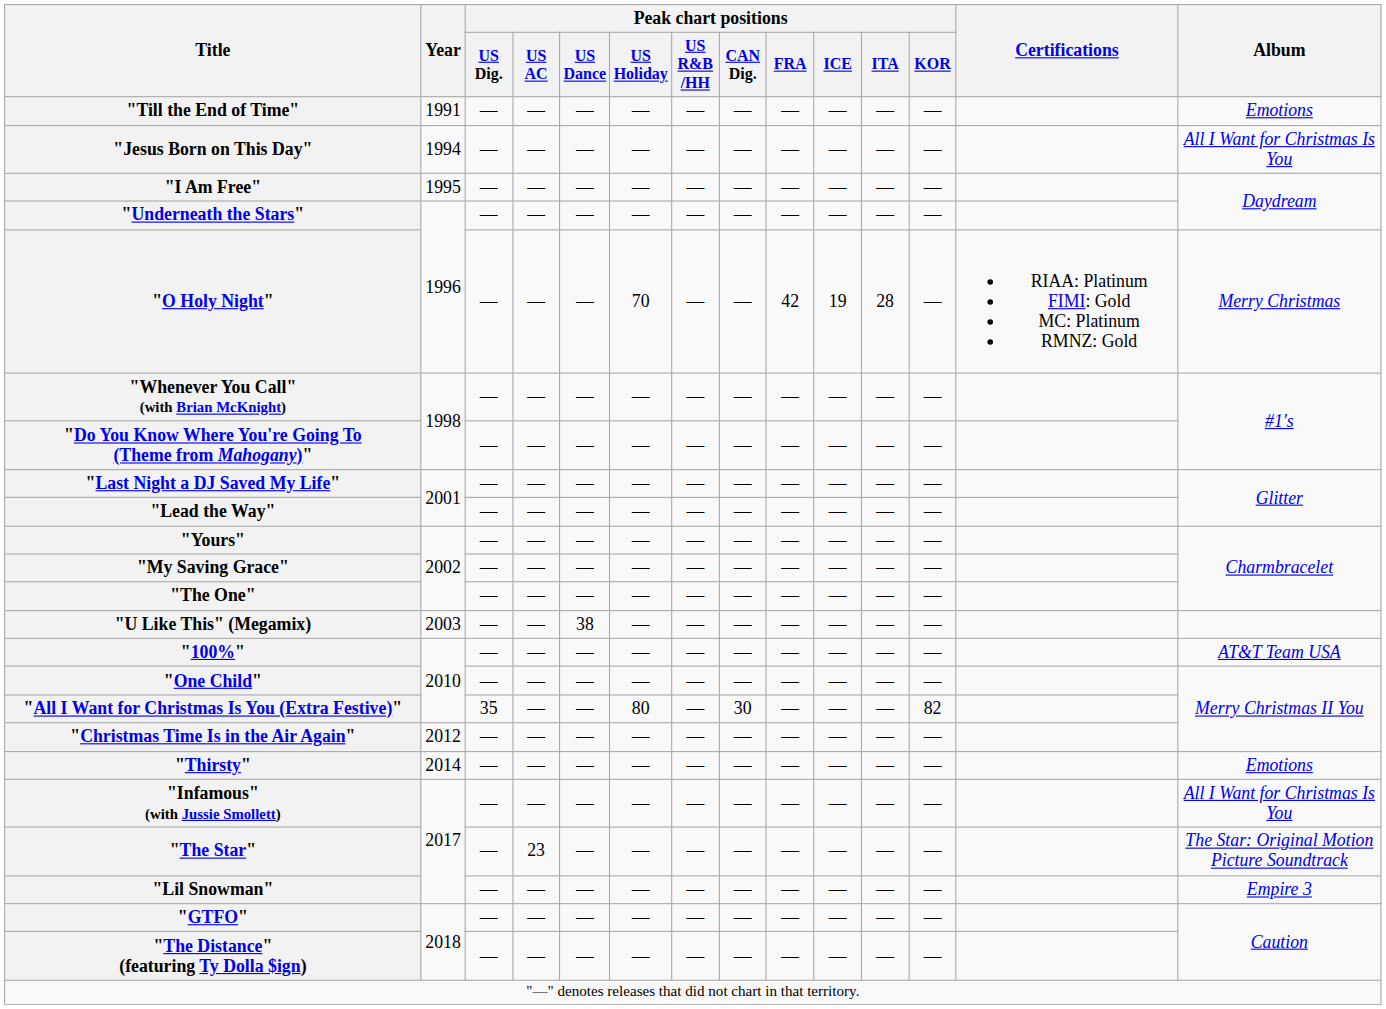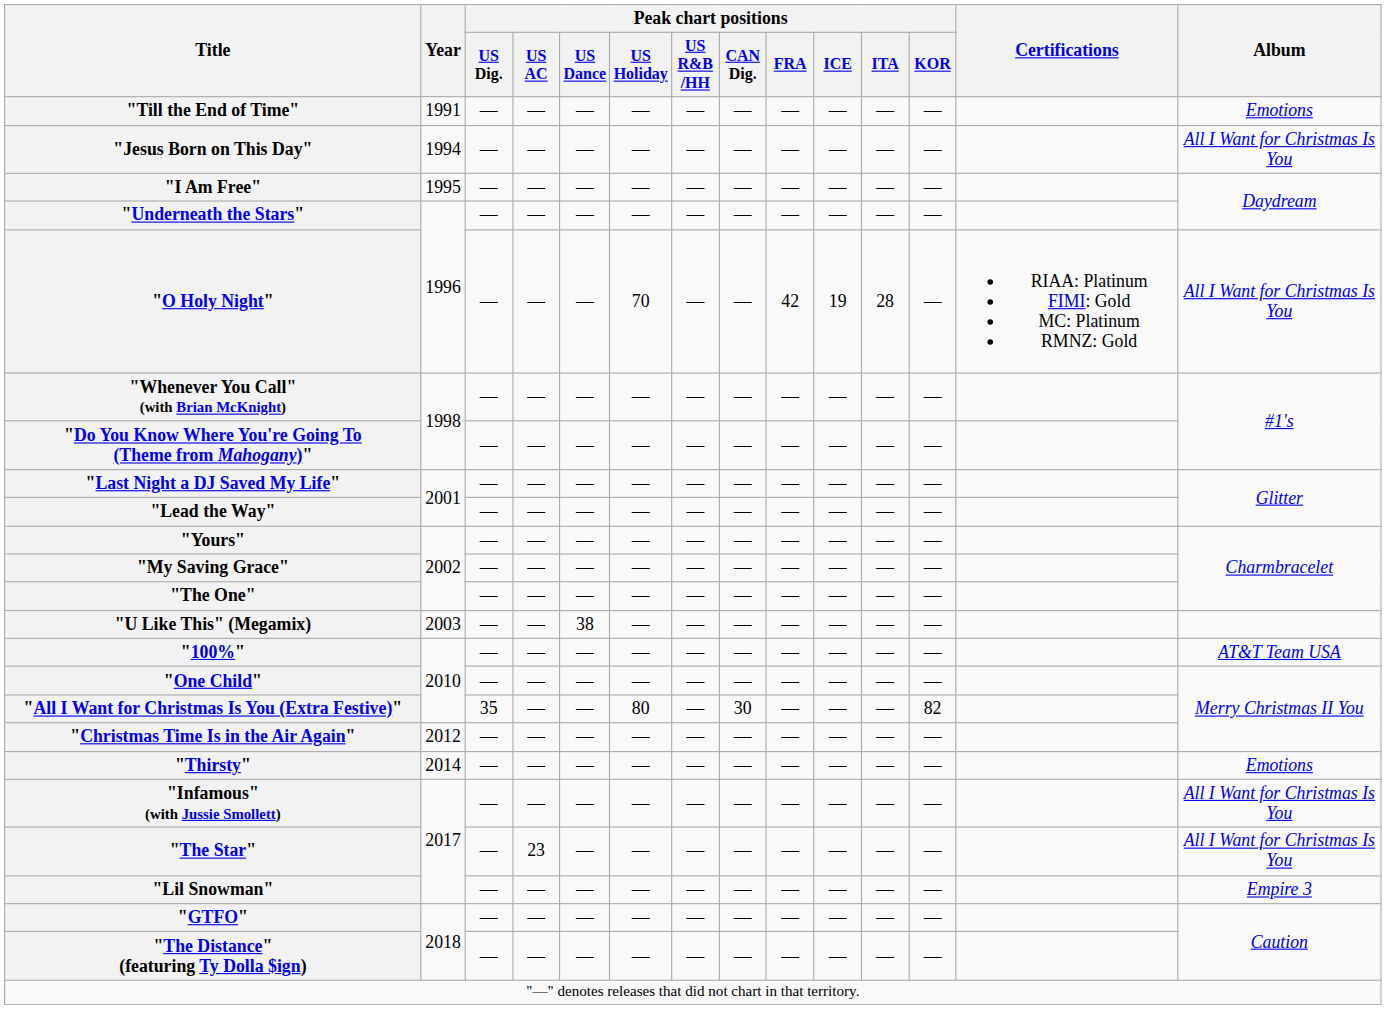 <table class="wikitable plainrowheaders" style="text-align:center;">
 <tr>
 <th scope="col" rowspan="2" style="width:23em;">Title</th>
 <th scope="col" rowspan="2">Year</th>
 <th scope="col" colspan="10">Peak chart positions</th>
 <th scope="col" rowspan="2" style="width:12em;"><a href='#'>Certifications</a></th>
 <th scope="col" rowspan="2" style="width:11em;">Album</th>
 </tr>
 <tr>
 <th scope="col" style="width:2.5em; font-size:90%;"><a href='#'>US</a> Dig.<br></th>
 <th scope="col" style="width:2.5em; font-size:90%;"><a href='#'>US<br>AC</a><br></th>
 <th scope="col" style="width:2.5em; font-size:90%;"><a href='#'>US<br>Dance</a><br></th>
 <th scope="col" style="width:2.5em; font-size:90%;"><a href='#'>US<br>Holiday</a><br></th>
 <th scope="col" style="width:2.5em; font-size:90%;"><a href='#'>US<br>R&B<br>/HH</a><br></th>
 <th scope="col" style="width:2.5em; font-size:90%;"><a href='#'>CAN</a> Dig.<br></th>
 <th scope="col" style="width:2.5em; font-size:90%;"><a href='#'>FRA</a><br></th>
 <th scope="col" style="width:2.5em; font-size:90%;"><a href='#'>ICE</a><br></th>
 <th scope="col" style="width:2.5em; font-size:90%;"><a href='#'>ITA</a><br></th>
 <th scope="col" style="width:2.5em; font-size:90%;"><a href='#'>KOR</a><br></th>
 </tr>
 <tr>
 <th scope="row">"Till the End of Time"</th>
 <td>1991</td>
 <td>—</td>
 <td>—</td>
 <td>—</td>
 <td>—</td>
 <td>—</td>
 <td>—</td>
 <td>—</td>
 <td>—</td>
 <td>—</td>
 <td>—</td>
 <td></td>
 <td><em><a href='#'>Emotions</a></em></td>
 </tr>
 <tr>
 <th scope="row">"Jesus Born on This Day"</th>
 <td>1994</td>
 <td>—</td>
 <td>—</td>
 <td>—</td>
 <td>—</td>
 <td>—</td>
 <td>—</td>
 <td>—</td>
 <td>—</td>
 <td>—</td>
 <td>—</td>
 <td></td>
 <td><em><a href='#'>All I Want for Christmas Is You</a></em></td>
 </tr>
 <tr>
 <th scope="row">"I Am Free"</th>
 <td>1995</td>
 <td>—</td>
 <td>—</td>
 <td>—</td>
 <td>—</td>
 <td>—</td>
 <td>—</td>
 <td>—</td>
 <td>—</td>
 <td>—</td>
 <td>—</td>
 <td></td>
 <td rowspan="2"><em><a href='#'>Daydream</a></em></td>
 </tr>
 <tr>
 <th scope="row">"<a href='#'>Underneath the Stars</a>"</th>
 <td rowspan="2">1996</td>
 <td>—</td>
 <td>—</td>
 <td>—</td>
 <td>—</td>
 <td>—</td>
 <td>—</td>
 <td>—</td>
 <td>—</td>
 <td>—</td>
 <td>—</td>
 <td></td>
 </tr>
 <tr>
 <th scope="row">"<a href='#'>O Holy Night</a>"</th>
 <td>—</td>
 <td>—</td>
 <td>—</td>
 <td>70</td>
 <td>—</td>
 <td>—</td>
 <td>42</td>
 <td>19</td>
 <td>28</td>
 <td>—</td>
 <td><br><ul><li>RIAA: Platinum</li><li><a href='#'>FIMI</a>: Gold</li><li>MC: Platinum</li><li>RMNZ: Gold</li></ul></td>
-<td><em><a href='#'>Merry Christmas</a></em></td>
+<td><em><a href='#'>All I Want for Christmas Is You</a></em></td>
 </tr>
 <tr>
 <th scope="row">"Whenever You Call" <br> <small>(with <a href='#'>Brian McKnight</a>)</small></th>
 <td rowspan="2">1998</td>
 <td>—</td>
 <td>—</td>
 <td>—</td>
 <td>—</td>
 <td>—</td>
 <td>—</td>
 <td>—</td>
 <td>—</td>
 <td>—</td>
 <td>—</td>
 <td></td>
 <td rowspan="2"><em><a href='#'>#1's</a></em></td>
 </tr>
 <tr>
 <th scope="row">"<a href='#'>Do You Know Where You're Going To <br> (Theme from <em>Mahogany</em>)</a>"</th>
 <td>—</td>
 <td>—</td>
 <td>—</td>
 <td>—</td>
 <td>—</td>
 <td>—</td>
 <td>—</td>
 <td>—</td>
 <td>—</td>
 <td>—</td>
 <td></td>
 </tr>
 <tr>
 <th scope="row">"<a href='#'>Last Night a DJ Saved My Life</a>"</th>
 <td rowspan="2">2001</td>
 <td>—</td>
 <td>—</td>
 <td>—</td>
 <td>—</td>
 <td>—</td>
 <td>—</td>
 <td>—</td>
 <td>—</td>
 <td>—</td>
 <td>—</td>
 <td></td>
 <td rowspan="2"><em><a href='#'>Glitter</a></em></td>
 </tr>
 <tr>
 <th scope="row">"Lead the Way"</th>
 <td>—</td>
 <td>—</td>
 <td>—</td>
 <td>—</td>
 <td>—</td>
 <td>—</td>
 <td>—</td>
 <td>—</td>
 <td>—</td>
 <td>—</td>
 <td></td>
 </tr>
 <tr>
 <th scope="row">"Yours"</th>
 <td rowspan="3">2002</td>
 <td>—</td>
 <td>—</td>
 <td>—</td>
 <td>—</td>
 <td>—</td>
 <td>—</td>
 <td>—</td>
 <td>—</td>
 <td>—</td>
 <td>—</td>
 <td></td>
 <td rowspan="3"><em><a href='#'>Charmbracelet</a></em></td>
 </tr>
 <tr>
 <th scope="row">"My Saving Grace"</th>
 <td>—</td>
 <td>—</td>
 <td>—</td>
 <td>—</td>
 <td>—</td>
 <td>—</td>
 <td>—</td>
 <td>—</td>
 <td>—</td>
 <td>—</td>
 <td></td>
 </tr>
 <tr>
 <th scope="row">"The One"</th>
 <td>—</td>
 <td>—</td>
 <td>—</td>
 <td>—</td>
 <td>—</td>
 <td>—</td>
 <td>—</td>
 <td>—</td>
 <td>—</td>
 <td>—</td>
 <td></td>
 </tr>
 <tr>
 <th scope="row">"U Like This" (Megamix)</th>
 <td>2003</td>
 <td>—</td>
 <td>—</td>
 <td>38</td>
 <td>—</td>
 <td>—</td>
 <td>—</td>
 <td>—</td>
 <td>—</td>
 <td>—</td>
 <td>—</td>
 <td></td>
 <td></td>
 </tr>
 <tr>
 <th scope="row">"<a href='#'>100%</a>"</th>
 <td rowspan="3">2010</td>
 <td>—</td>
 <td>—</td>
 <td>—</td>
 <td>—</td>
 <td>—</td>
 <td>—</td>
 <td>—</td>
 <td>—</td>
 <td>—</td>
 <td>—</td>
 <td></td>
 <td><em><a href='#'>AT&T Team USA</a></em></td>
 </tr>
 <tr>
 <th scope="row">"<a href='#'>One Child</a>"</th>
 <td>—</td>
 <td>—</td>
 <td>—</td>
 <td>—</td>
 <td>—</td>
 <td>—</td>
 <td>—</td>
 <td>—</td>
 <td>—</td>
 <td>—</td>
 <td></td>
 <td rowspan="3"><em><a href='#'>Merry Christmas II You</a></em></td>
 </tr>
 <tr>
 <th scope="row">"<a href='#'>All I Want for Christmas Is You (Extra Festive)</a>"</th>
 <td>35</td>
 <td>—</td>
 <td>—</td>
 <td>80</td>
 <td>—</td>
 <td>30</td>
 <td>—</td>
 <td>—</td>
 <td>—</td>
 <td>82</td>
 <td></td>
 </tr>
 <tr>
 <th scope="row">"<a href='#'>Christmas Time Is in the Air Again</a>"</th>
 <td>2012</td>
 <td>—</td>
 <td>—</td>
 <td>—</td>
 <td>—</td>
 <td>—</td>
 <td>—</td>
 <td>—</td>
 <td>—</td>
 <td>—</td>
 <td>—</td>
 <td></td>
 </tr>
 <tr>
 <th scope="row">"<a href='#'>Thirsty</a>"</th>
 <td>2014</td>
 <td>—</td>
 <td>—</td>
 <td>—</td>
 <td>—</td>
 <td>—</td>
 <td>—</td>
 <td>—</td>
 <td>—</td>
 <td>—</td>
 <td>—</td>
 <td></td>
 <td><em><a href='#'>Emotions</a></em></td>
 </tr>
 <tr>
 <th scope="row">"Infamous" <br><small>(with <a href='#'>Jussie Smollett</a>)</small></th>
 <td rowspan="3">2017</td>
 <td>—</td>
 <td>—</td>
 <td>—</td>
 <td>—</td>
 <td>—</td>
 <td>—</td>
 <td>—</td>
 <td>—</td>
 <td>—</td>
 <td>—</td>
 <td></td>
 <td><em><a href='#'>All I Want for Christmas Is You</a></em></td>
 </tr>
 <tr>
 <th scope="row">"<a href='#'>The Star</a>"</th>
 <td>—</td>
 <td>23</td>
 <td>—</td>
 <td>—</td>
 <td>—</td>
 <td>—</td>
 <td>—</td>
 <td>—</td>
 <td>—</td>
 <td>—</td>
 <td></td>
-<td><em><a href='#'>The Star: Original Motion Picture Soundtrack</a></em></td>
+<td><em><a href='#'>All I Want for Christmas Is You</a></em></td>
 </tr>
 <tr>
 <th scope="row">"Lil Snowman"</th>
 <td>—</td>
 <td>—</td>
 <td>—</td>
 <td>—</td>
 <td>—</td>
 <td>—</td>
 <td>—</td>
 <td>—</td>
 <td>—</td>
 <td>—</td>
 <td></td>
 <td><em><a href='#'>Empire 3</a></em></td>
 </tr>
 <tr>
 <th scope="row">"<a href='#'>GTFO</a>"</th>
 <td rowspan="2">2018</td>
 <td>—</td>
 <td>—</td>
 <td>—</td>
 <td>—</td>
 <td>—</td>
 <td>—</td>
 <td>—</td>
 <td>—</td>
 <td>—</td>
 <td>—</td>
 <td></td>
 <td rowspan="2"><em><a href='#'>Caution</a></em></td>
 </tr>
 <tr>
 <th scope="row">"<a href='#'>The Distance</a>"<br><span>(featuring <a href='#'>Ty Dolla $ign</a>)</span></th>
 <td>—</td>
 <td>—</td>
 <td>—</td>
 <td>—</td>
 <td>—</td>
 <td>—</td>
 <td>—</td>
 <td>—</td>
 <td>—</td>
 <td>—</td>
 <td></td>
 </tr>
 <tr>
 <td align="center" colspan="15" style="font-size:85%">"—" denotes releases that did not chart in that territory.</td>
 </tr>
 </table>
